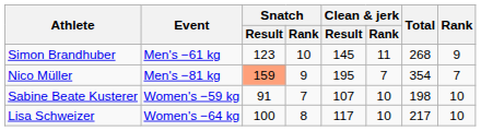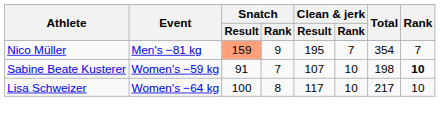 <table class="wikitable" style="font-size:90%">
 <tr>
 <th rowspan="2">Athlete</th>
 <th rowspan="2">Event</th>
 <th colspan="2">Snatch</th>
 <th colspan="2">Clean & jerk</th>
 <th rowspan="2">Total</th>
 <th rowspan="2">Rank</th>
 </tr>
 <tr style="font-size:95%">
 <th>Result</th>
 <th>Rank</th>
 <th>Result</th>
 <th>Rank</th>
-</tr>
-<tr align=center>
-<td align=left><a href='#'>Simon Brandhuber</a></td>
-<td align=left><a href='#'>Men's −61 kg</a></td>
-<td>123</td>
-<td>10</td>
-<td>145</td>
-<td>11</td>
-<td>268</td>
-<td>9</td>
 </tr>
 <tr align=center>
 <td align=left><a href='#'>Nico Müller</a></td>
 <td align=left><a href='#'>Men's −81 kg</a></td>
 <td style="background: lightsalmon;">159</td>
 <td>9</td>
 <td>195</td>
 <td>7</td>
 <td>354</td>
 <td>7</td>
 </tr>
 <tr align=center>
 <td align=left><a href='#'>Sabine Beate Kusterer</a></td>
 <td align=left><a href='#'>Women's −59 kg</a></td>
 <td>91</td>
 <td>7</td>
 <td>107</td>
 <td>10</td>
 <td>198</td>
-<td>10</td>
+<td><strong>10</strong></td>
 </tr>
 <tr align=center>
 <td align=left><a href='#'>Lisa Schweizer</a></td>
 <td align=left><a href='#'>Women's −64 kg</a></td>
 <td>100</td>
 <td>8</td>
 <td>117</td>
 <td>10</td>
 <td>217</td>
 <td>10</td>
 </tr>
 </table>
